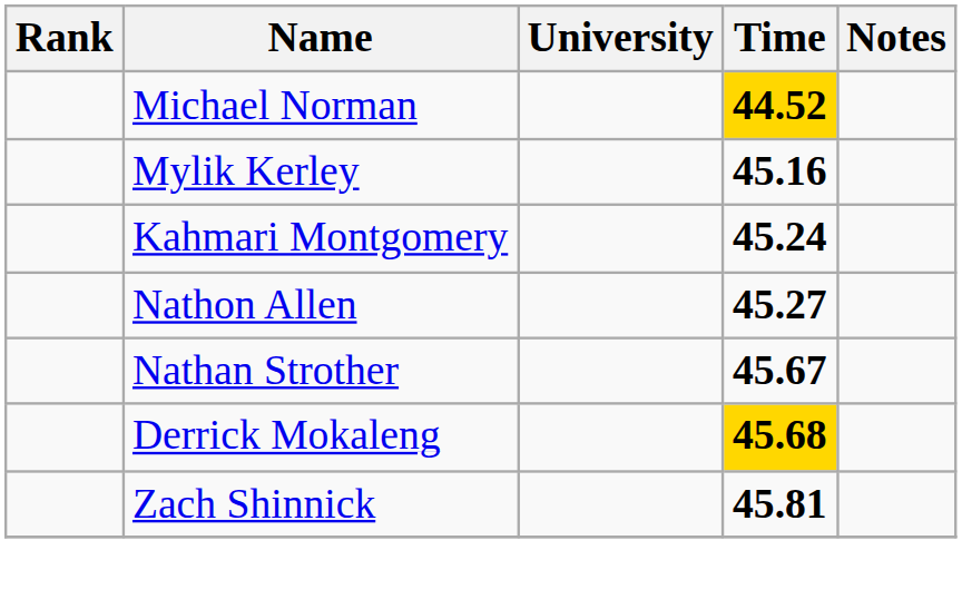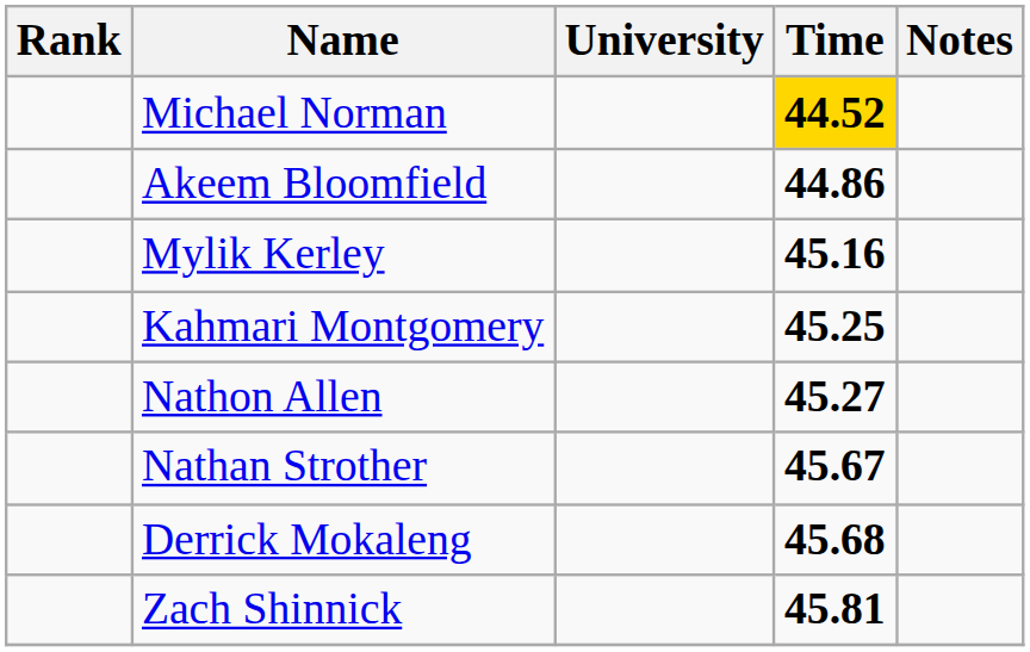 <table class="wikitable sortable" style="text-align:center">
 <tr>
 <th>Rank</th>
 <th>Name</th>
 <th>University</th>
 <th>Time</th>
 <th>Notes</th>
 </tr>
 <tr>
 <td></td>
 <td align=left><a href='#'>Michael Norman</a></td>
 <td></td>
 <td style="background: gold;"><strong>44.52</strong></td>
 <td>    </td>
 </tr>
 <tr>
 <td></td>
+<td align=left><a href='#'>Akeem Bloomfield</a></td>
+<td></td>
+<td><strong>44.86</strong></td>
+<td></td>
+</tr>
+<tr>
+<td></td>
 <td align=left><a href='#'>Mylik Kerley</a></td>
 <td></td>
 <td><strong>45.16</strong></td>
 <td></td>
 </tr>
 <tr>
 <td></td>
 <td align=left><a href='#'>Kahmari Montgomery</a></td>
 <td></td>
-<td><strong>45.24</strong></td>
+<td><strong>45.25</strong></td>
 <td></td>
 </tr>
 <tr>
 <td></td>
 <td align=left><a href='#'>Nathon Allen</a></td>
 <td></td>
 <td><strong>45.27</strong></td>
 <td></td>
 </tr>
 <tr>
 <td></td>
 <td align=left><a href='#'>Nathan Strother</a></td>
 <td></td>
 <td><strong>45.67</strong></td>
 <td></td>
 </tr>
 <tr>
 <td></td>
 <td align=left><a href='#'>Derrick Mokaleng</a></td>
 <td></td>
-<td style="background: gold;"><strong>45.68</strong></td>
+<td><strong>45.68</strong></td>
 <td></td>
 </tr>
 <tr>
 <td></td>
 <td align=left><a href='#'>Zach Shinnick</a></td>
 <td></td>
 <td><strong>45.81</strong></td>
 <td></td>
 </tr>
 <tr>
 </tr>
 </table>
